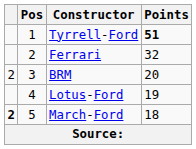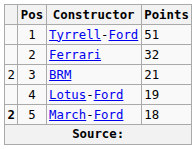 <table class="wikitable" style="font-size: 95%;">
 <tr>
 <th></th>
 <th>Pos</th>
 <th>Constructor</th>
 <th>Points</th>
 </tr>
 <tr>
 <td align="left"></td>
 <td align="center">1</td>
 <td> <a href='#'>Tyrrell</a>-<a href='#'>Ford</a></td>
-<td align="left"><strong>51</strong></td>
+<td align="left">51</td>
 </tr>
 <tr>
 <td align="left"></td>
 <td align="center">2</td>
 <td> <a href='#'>Ferrari</a></td>
 <td align="left">32</td>
 </tr>
 <tr>
 <td align="left"> 2</td>
 <td align="center">3</td>
 <td> <a href='#'>BRM</a></td>
-<td align="left">20</td>
+<td align="left">21</td>
 </tr>
 <tr>
 <td align="left"></td>
 <td align="center">4</td>
 <td> <a href='#'>Lotus</a>-<a href='#'>Ford</a></td>
 <td align="left">19</td>
 </tr>
 <tr>
 <td align="left"><strong> 2</strong></td>
 <td align="center">5</td>
 <td> <a href='#'>March</a>-<a href='#'>Ford</a></td>
 <td align="left">18</td>
 </tr>
 <tr>
 <th colspan=4>Source:</th>
 </tr>
 </table>
